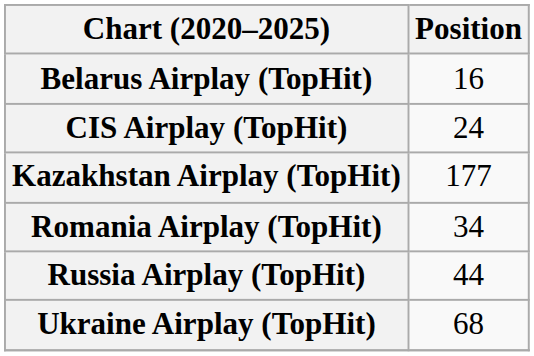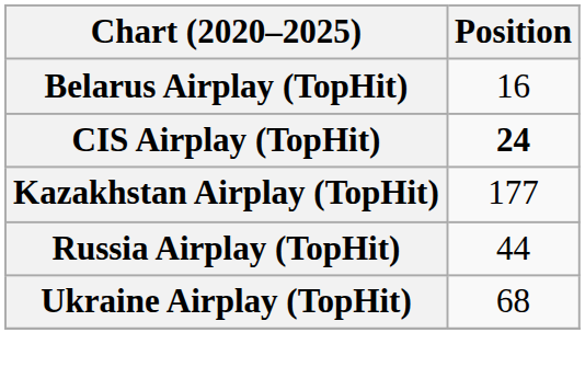 <table class="wikitable sortable plainrowheaders" style="text-align:center">
 <tr>
 <th scope="col">Chart (2020–2025)</th>
 <th scope="col">Position</th>
 </tr>
 <tr>
 <th scope="row">Belarus Airplay (TopHit)</th>
 <td>16</td>
 </tr>
 <tr>
 <th scope="row">CIS Airplay (TopHit)</th>
-<td>24</td>
+<td><strong>24</strong></td>
 </tr>
 <tr>
 <th scope="row">Kazakhstan Airplay (TopHit)</th>
 <td>177</td>
-</tr>
-<tr>
-<th scope="row">Romania Airplay (TopHit)</th>
-<td>34</td>
 </tr>
 <tr>
 <th scope="row">Russia Airplay (TopHit)</th>
 <td>44</td>
 </tr>
 <tr>
 <th scope="row">Ukraine Airplay (TopHit)</th>
 <td>68</td>
 </tr>
 <tr>
 </tr>
 </table>
